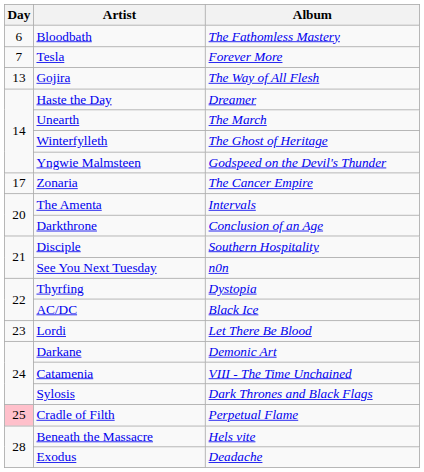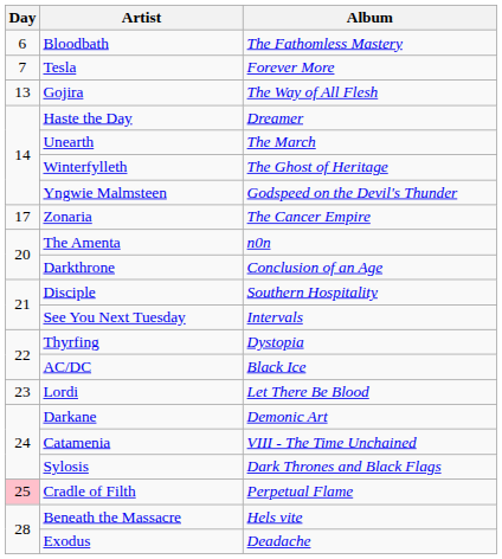 <table class="wikitable" border="1">
 <tr>
 <th>Day</th>
 <th width="200">Artist</th>
 <th width="250">Album</th>
 </tr>
 <tr>
 <td rowspan="1" align="center">6</td>
 <td><a href='#'>Bloodbath</a></td>
 <td><em><a href='#'>The Fathomless Mastery</a></em></td>
 </tr>
 <tr>
 <td rowspan="1" align="center">7</td>
 <td><a href='#'>Tesla</a></td>
 <td><em><a href='#'>Forever More</a></em></td>
 </tr>
 <tr>
 <td rowspan="1" align="center">13</td>
 <td><a href='#'>Gojira</a></td>
 <td><em><a href='#'>The Way of All Flesh</a></em></td>
 </tr>
 <tr>
 <td rowspan="4" align="center">14</td>
 <td><a href='#'>Haste the Day</a></td>
 <td><em><a href='#'>Dreamer</a></em></td>
 </tr>
 <tr>
 <td><a href='#'>Unearth</a></td>
 <td><em><a href='#'>The March</a></em></td>
 </tr>
 <tr>
 <td><a href='#'>Winterfylleth</a></td>
 <td><em><a href='#'>The Ghost of Heritage</a></em></td>
 </tr>
 <tr>
 <td><a href='#'>Yngwie Malmsteen</a></td>
 <td><em><a href='#'>Godspeed on the Devil's Thunder</a></em></td>
 </tr>
 <tr>
 <td rowspan="1" align="center">17</td>
 <td><a href='#'>Zonaria</a></td>
 <td><em><a href='#'>The Cancer Empire</a></em></td>
 </tr>
 <tr>
 <td rowspan="2" align="center">20</td>
 <td><a href='#'>The Amenta</a></td>
-<td><em><a href='#'>Intervals</a></em></td>
+<td><em><a href='#'>n0n</a></em></td>
 </tr>
 <tr>
 <td><a href='#'>Darkthrone</a></td>
 <td><em><a href='#'>Conclusion of an Age</a></em></td>
 </tr>
 <tr>
 <td rowspan="2" align="center">21</td>
 <td><a href='#'>Disciple</a></td>
 <td><em><a href='#'>Southern Hospitality</a></em></td>
 </tr>
 <tr>
 <td><a href='#'>See You Next Tuesday</a></td>
-<td><em><a href='#'>n0n</a></em></td>
+<td><em><a href='#'>Intervals</a></em></td>
 </tr>
 <tr>
 <td rowspan="2" align="center">22</td>
 <td><a href='#'>Thyrfing</a></td>
 <td><em><a href='#'>Dystopia</a></em></td>
 </tr>
 <tr>
 <td><a href='#'>AC/DC</a></td>
 <td><em><a href='#'>Black Ice</a></em></td>
 </tr>
 <tr>
 <td rowspan="1" align="center">23</td>
 <td><a href='#'>Lordi</a></td>
 <td><em><a href='#'>Let There Be Blood</a></em></td>
 </tr>
 <tr>
 <td rowspan="3" align="center">24</td>
 <td><a href='#'>Darkane</a></td>
 <td><em><a href='#'>Demonic Art</a></em></td>
 </tr>
 <tr>
 <td><a href='#'>Catamenia</a></td>
 <td><em><a href='#'>VIII - The Time Unchained</a></em></td>
 </tr>
 <tr>
 <td><a href='#'>Sylosis</a></td>
 <td><em><a href='#'>Dark Thrones and Black Flags</a></em></td>
 </tr>
 <tr>
 <td rowspan="1" align="center" style="background: pink;">25</td>
 <td><a href='#'>Cradle of Filth</a></td>
 <td><em><a href='#'>Perpetual Flame</a></em></td>
 </tr>
 <tr>
 <td rowspan="2" align="center">28</td>
 <td><a href='#'>Beneath the Massacre</a></td>
 <td><em><a href='#'>Hels vite</a></em></td>
 </tr>
 <tr>
 <td><a href='#'>Exodus</a></td>
 <td><em><a href='#'>Deadache</a></em></td>
 </tr>
 </table>
